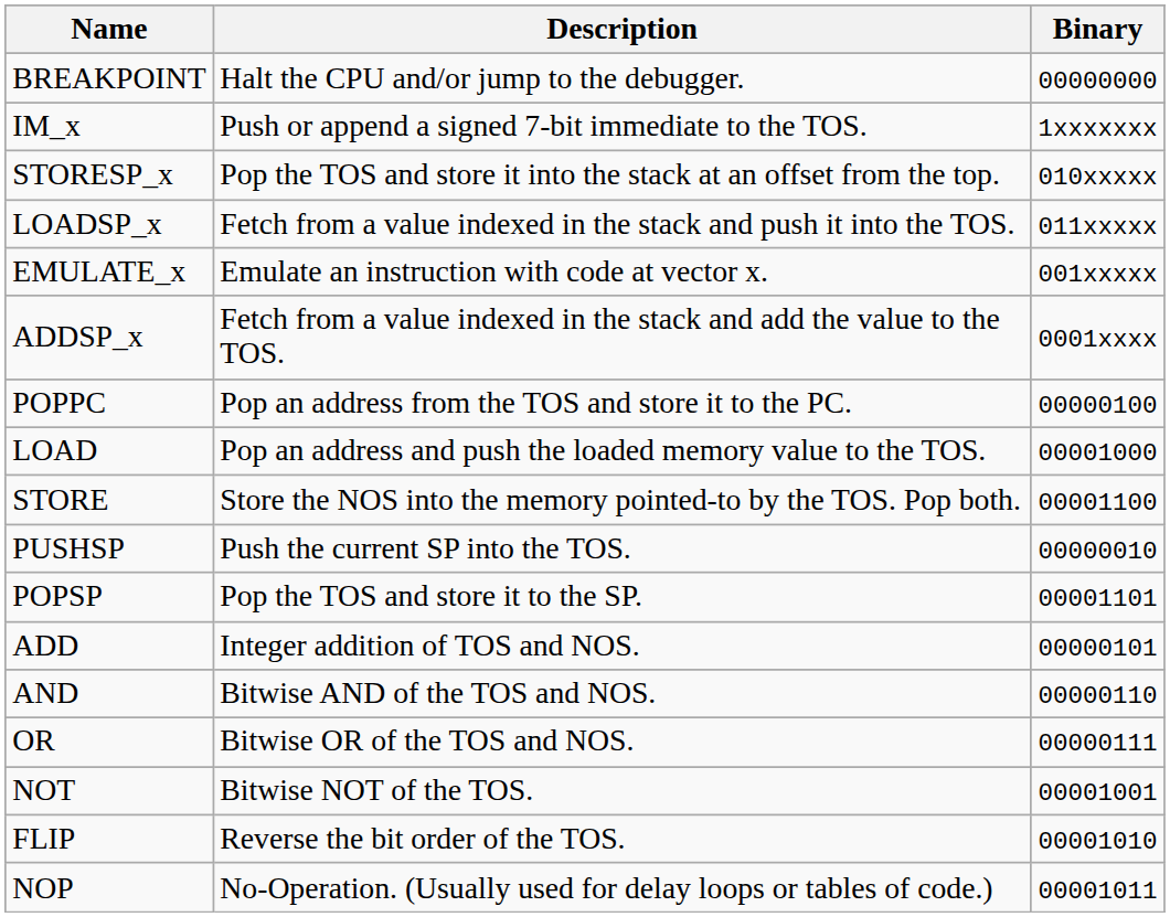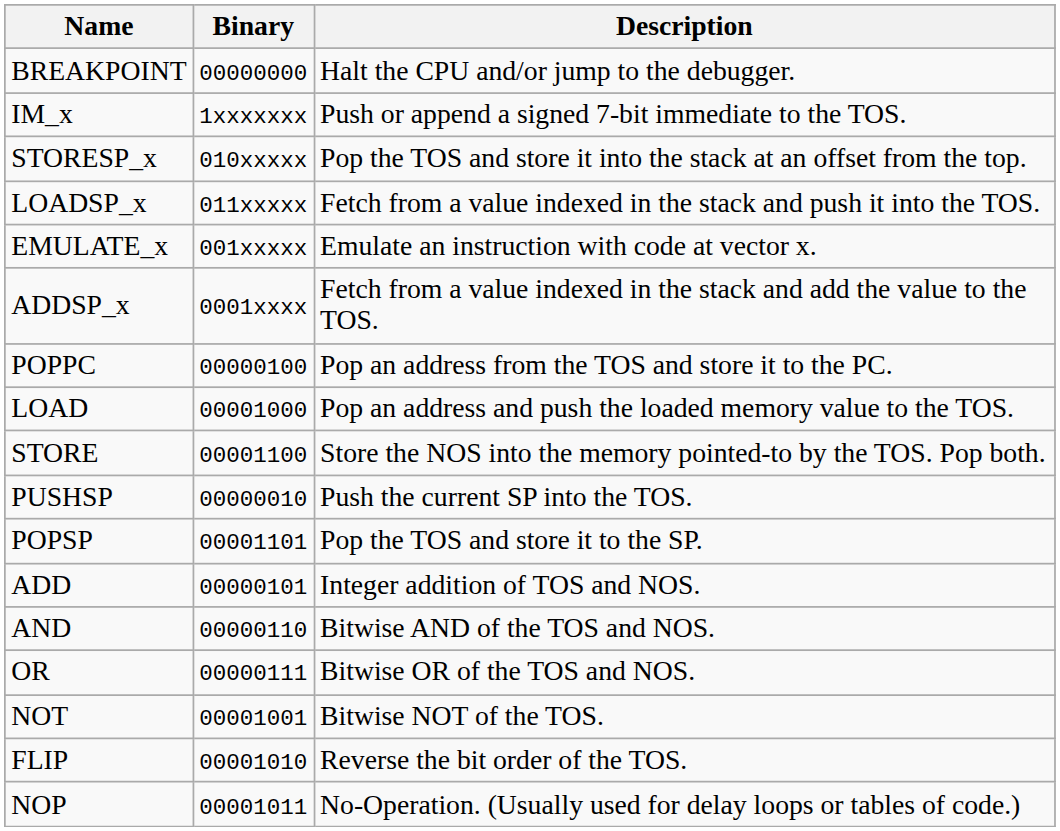 <table class="wikitable">
 <tr>
 <th>Name</th>
+<th>Binary</th>
 <th>Description</th>
-<th>Binary</th>
 </tr>
 <tr>
 <td>BREAKPOINT</td>
+<td><code>00000000</code></td>
 <td>Halt the CPU and/or jump to the debugger.</td>
-<td><code>00000000</code></td>
 </tr>
 <tr>
 <td>IM_x</td>
+<td><code>1xxxxxxx</code></td>
 <td>Push or append a signed 7-bit immediate to the TOS.</td>
-<td><code>1xxxxxxx</code></td>
 </tr>
 <tr>
 <td>STORESP_x</td>
+<td><code>010xxxxx</code></td>
 <td>Pop the TOS and store it into the stack at an offset from the top.</td>
-<td><code>010xxxxx</code></td>
 </tr>
 <tr>
 <td>LOADSP_x</td>
+<td><code>011xxxxx</code></td>
 <td>Fetch from a value indexed in the stack and push it into the TOS.</td>
-<td><code>011xxxxx</code></td>
 </tr>
 <tr>
 <td>EMULATE_x</td>
+<td><code>001xxxxx</code></td>
 <td>Emulate an instruction with code at vector x.</td>
-<td><code>001xxxxx</code></td>
 </tr>
 <tr>
 <td>ADDSP_x</td>
+<td><code>0001xxxx</code></td>
 <td>Fetch from a value indexed in the stack and add the value to the TOS.</td>
-<td><code>0001xxxx</code></td>
 </tr>
 <tr>
 <td>POPPC</td>
+<td><code>00000100</code></td>
 <td>Pop an address from the TOS and store it to the PC.</td>
-<td><code>00000100</code></td>
 </tr>
 <tr>
 <td>LOAD</td>
+<td><code>00001000</code></td>
 <td>Pop an address and push the loaded memory value to the TOS.</td>
-<td><code>00001000</code></td>
 </tr>
 <tr>
 <td>STORE</td>
+<td><code>00001100</code></td>
 <td>Store the NOS into the memory pointed-to by the TOS. Pop both.</td>
-<td><code>00001100</code></td>
 </tr>
 <tr>
 <td>PUSHSP</td>
+<td><code>00000010</code></td>
 <td>Push the current SP into the TOS.</td>
-<td><code>00000010</code></td>
 </tr>
 <tr>
 <td>POPSP</td>
+<td><code>00001101</code></td>
 <td>Pop the TOS and store it to the SP.</td>
-<td><code>00001101</code></td>
 </tr>
 <tr>
 <td>ADD</td>
+<td><code>00000101</code></td>
 <td>Integer addition of TOS and NOS.</td>
-<td><code>00000101</code></td>
 </tr>
 <tr>
 <td>AND</td>
+<td><code>00000110</code></td>
 <td>Bitwise AND of the TOS and NOS.</td>
-<td><code>00000110</code></td>
 </tr>
 <tr>
 <td>OR</td>
+<td><code>00000111</code></td>
 <td>Bitwise OR of the TOS and NOS.</td>
-<td><code>00000111</code></td>
 </tr>
 <tr>
 <td>NOT</td>
+<td><code>00001001</code></td>
 <td>Bitwise NOT of the TOS.</td>
-<td><code>00001001</code></td>
 </tr>
 <tr>
 <td>FLIP</td>
+<td><code>00001010</code></td>
 <td>Reverse the bit order of the TOS.</td>
-<td><code>00001010</code></td>
 </tr>
 <tr>
 <td>NOP</td>
+<td><code>00001011</code></td>
 <td>No-Operation. (Usually used for delay loops or tables of code.)</td>
-<td><code>00001011</code></td>
 </tr>
 </table>
